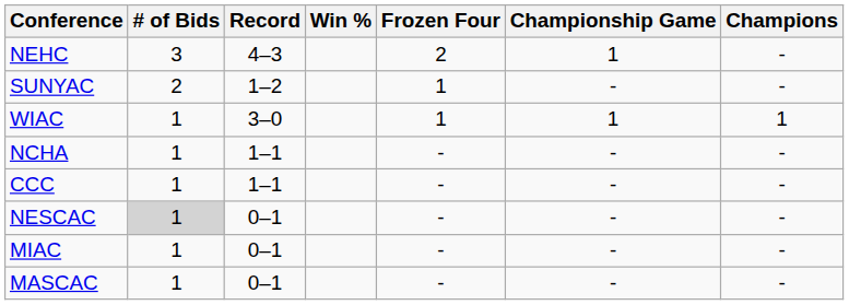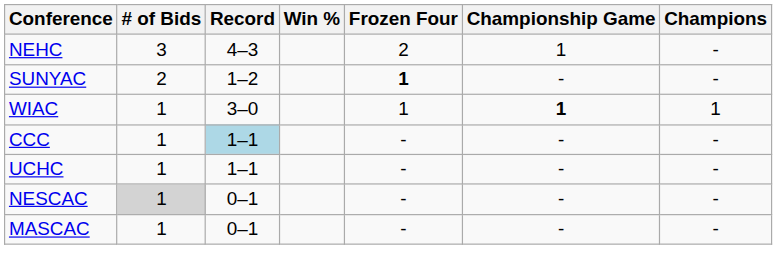 <table class="wikitable sortable">
 <tr>
 <th>Conference</th>
 <th># of Bids</th>
 <th>Record</th>
 <th>Win %</th>
 <th>Frozen Four</th>
 <th>Championship Game</th>
 <th>Champions</th>
 </tr>
 <tr align="center">
 <td align="left"><a href='#'>NEHC</a></td>
 <td>3</td>
 <td>4–3</td>
 <td></td>
 <td>2</td>
 <td>1</td>
 <td>-</td>
 </tr>
 <tr align="center">
 <td align="left"><a href='#'>SUNYAC</a></td>
 <td>2</td>
 <td>1–2</td>
 <td></td>
-<td>1</td>
+<td><strong>1</strong></td>
 <td>-</td>
 <td>-</td>
 </tr>
 <tr align="center">
 <td align="left"><a href='#'>WIAC</a></td>
 <td>1</td>
 <td>3–0</td>
 <td></td>
 <td>1</td>
-<td>1</td>
+<td><strong>1</strong></td>
 <td>1</td>
 </tr>
 <tr align="center">
-<td align="left"><a href='#'>NCHA</a></td>
+<td align="left"><a href='#'>CCC</a></td>
 <td>1</td>
-<td>1–1</td>
+<td style="background: lightblue;">1–1</td>
 <td></td>
 <td>-</td>
 <td>-</td>
 <td>-</td>
 </tr>
 <tr align="center">
-<td align="left"><a href='#'>CCC</a></td>
+<td align="left"><a href='#'>UCHC</a></td>
 <td>1</td>
 <td>1–1</td>
 <td></td>
 <td>-</td>
 <td>-</td>
 <td>-</td>
 </tr>
 <tr align="center">
 <td align="left"><a href='#'>NESCAC</a></td>
 <td style="background: lightgrey;">1</td>
 <td>0–1</td>
 <td></td>
 <td>-</td>
 <td>-</td>
 <td>-</td>
 </tr>
 <tr align="center">
-<td align="left"><a href='#'>MIAC</a></td>
-<td>1</td>
-<td>0–1</td>
-<td></td>
-<td>-</td>
-<td>-</td>
-<td>-</td>
-</tr>
-<tr align="center">
 <td align="left"><a href='#'>MASCAC</a></td>
 <td>1</td>
 <td>0–1</td>
 <td></td>
 <td>-</td>
 <td>-</td>
 <td>-</td>
 </tr>
 </table>
